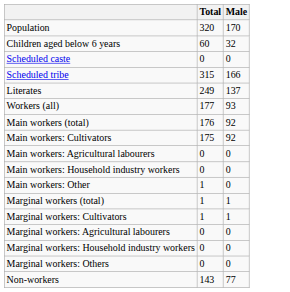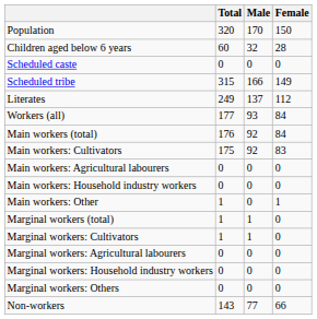 <table class="wikitable sortable">
 <tr>
 <th></th>
 <th>Total</th>
 <th>Male</th>
+<th>Female</th>
 </tr>
 <tr>
 <td>Population</td>
 <td>320</td>
 <td>170</td>
+<td>150</td>
 </tr>
 <tr>
 <td>Children aged below 6 years</td>
 <td>60</td>
 <td>32</td>
+<td>28</td>
 </tr>
 <tr>
 <td><a href='#'>Scheduled caste</a></td>
+<td>0</td>
 <td>0</td>
 <td>0</td>
 </tr>
 <tr>
 <td><a href='#'>Scheduled tribe</a></td>
 <td>315</td>
 <td>166</td>
+<td>149</td>
 </tr>
 <tr>
 <td>Literates</td>
 <td>249</td>
 <td>137</td>
+<td>112</td>
 </tr>
 <tr>
 <td>Workers (all)</td>
 <td>177</td>
 <td>93</td>
+<td>84</td>
 </tr>
 <tr>
 <td>Main workers (total)</td>
 <td>176</td>
 <td>92</td>
+<td>84</td>
 </tr>
 <tr>
 <td>Main workers: Cultivators</td>
 <td>175</td>
 <td>92</td>
+<td>83</td>
 </tr>
 <tr>
 <td>Main workers: Agricultural labourers</td>
+<td>0</td>
 <td>0</td>
 <td>0</td>
 </tr>
 <tr>
 <td>Main workers: Household industry workers</td>
 <td>0</td>
 <td>0</td>
+<td>0</td>
 </tr>
 <tr>
 <td>Main workers: Other</td>
 <td>1</td>
 <td>0</td>
+<td>1</td>
 </tr>
 <tr>
 <td>Marginal workers (total)</td>
 <td>1</td>
 <td>1</td>
+<td>0</td>
 </tr>
 <tr>
 <td>Marginal workers: Cultivators</td>
 <td>1</td>
 <td>1</td>
+<td>0</td>
 </tr>
 <tr>
 <td>Marginal workers: Agricultural labourers</td>
+<td>0</td>
 <td>0</td>
 <td>0</td>
 </tr>
 <tr>
 <td>Marginal workers: Household industry workers</td>
 <td>0</td>
 <td>0</td>
+<td>0</td>
 </tr>
 <tr>
 <td>Marginal workers: Others</td>
+<td>0</td>
 <td>0</td>
 <td>0</td>
 </tr>
 <tr>
 <td>Non-workers</td>
 <td>143</td>
 <td>77</td>
+<td>66</td>
 </tr>
 </table>
